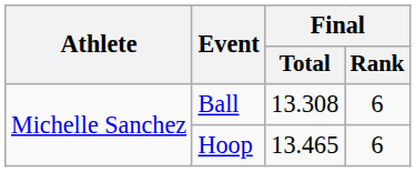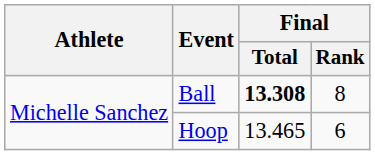 <table class="wikitable" style="font-size:90%">
 <tr>
 <th rowspan="2">Athlete</th>
 <th rowspan="2">Event</th>
 <th colspan="2">Final</th>
 </tr>
 <tr style="font-size:95%">
 <th>Total</th>
 <th>Rank</th>
 </tr>
 <tr align=center>
 <td align=left rowspan=2><a href='#'>Michelle Sanchez</a></td>
 <td align=left><a href='#'>Ball</a></td>
-<td>13.308</td>
-<td>6</td>
+<td><strong>13.308</strong></td>
+<td>8</td>
 </tr>
 <tr align=center>
 <td align=left><a href='#'>Hoop</a></td>
 <td>13.465</td>
 <td>6</td>
 </tr>
 </table>
